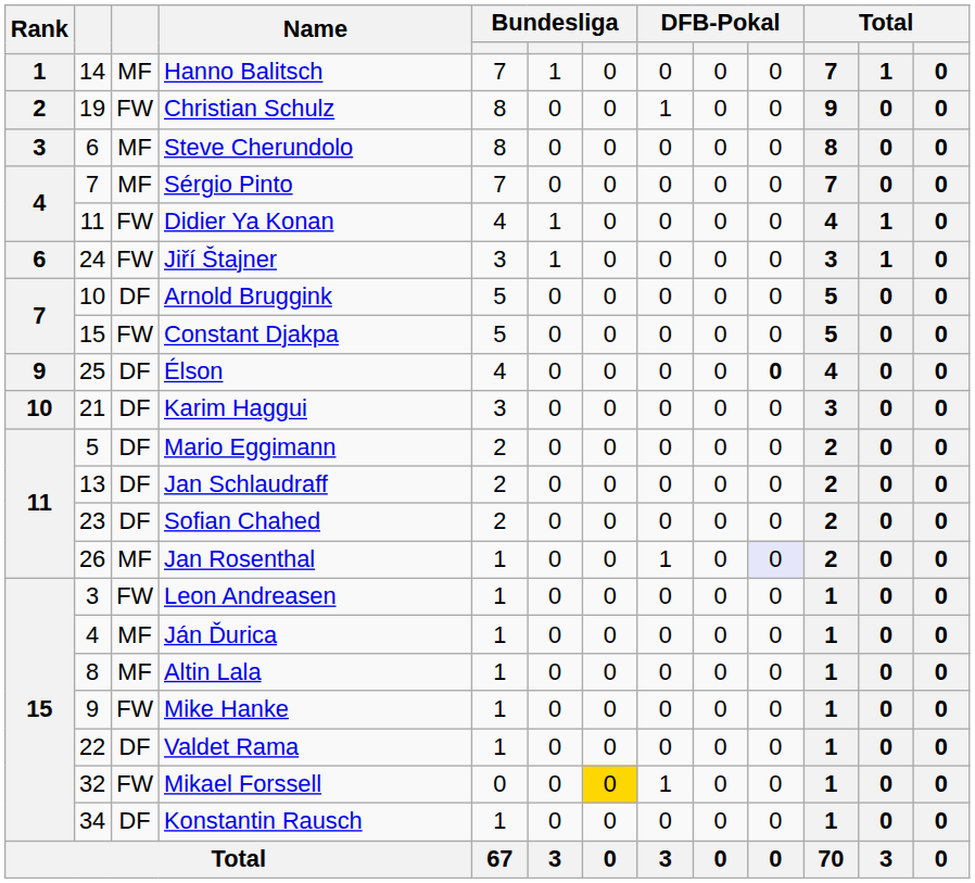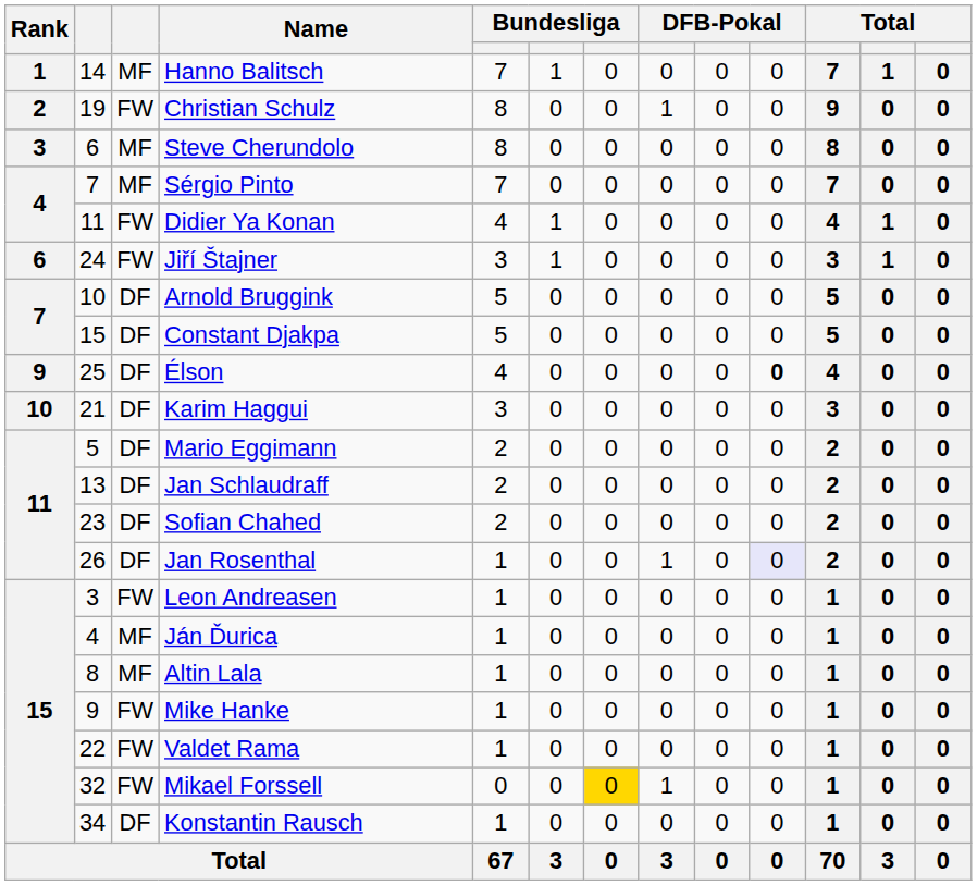 <table class="wikitable" style="text-align:center;">
 <tr>
 <th rowspan="2">Rank</th>
 <th rowspan="2"></th>
 <th rowspan="2"></th>
 <th rowspan="2" width=205>Name</th>
 <th colspan="3" width=90>Bundesliga</th>
 <th colspan="3" width=90>DFB-Pokal</th>
 <th colspan="3" width=90>Total</th>
 </tr>
 <tr>
 <th width=30></th>
 <th width=30></th>
 <th width=30></th>
 <th width=30></th>
 <th width=30></th>
 <th width=30></th>
 <th width=30></th>
 <th width=30></th>
 <th width=30></th>
 </tr>
 <tr>
 <th>1</th>
 <td>14</td>
 <td>MF</td>
 <td align="left"> <a href='#'>Hanno Balitsch</a></td>
 <td>7</td>
 <td>1</td>
 <td>0</td>
 <td>0</td>
 <td>0</td>
 <td>0</td>
 <th>7</th>
 <th>1</th>
 <th>0</th>
 </tr>
 <tr>
 <th>2</th>
 <td>19</td>
 <td>FW</td>
 <td align="left"> <a href='#'>Christian Schulz</a></td>
 <td>8</td>
 <td>0</td>
 <td>0</td>
 <td>1</td>
 <td>0</td>
 <td>0</td>
 <th>9</th>
 <th>0</th>
 <th>0</th>
 </tr>
 <tr>
 <th>3</th>
 <td>6</td>
 <td>MF</td>
 <td align="left"> <a href='#'>Steve Cherundolo</a></td>
 <td>8</td>
 <td>0</td>
 <td>0</td>
 <td>0</td>
 <td>0</td>
 <td>0</td>
 <th>8</th>
 <th>0</th>
 <th>0</th>
 </tr>
 <tr>
 <th rowspan=2>4</th>
 <td>7</td>
 <td>MF</td>
 <td align="left"> <a href='#'>Sérgio Pinto</a></td>
 <td>7</td>
 <td>0</td>
 <td>0</td>
 <td>0</td>
 <td>0</td>
 <td>0</td>
 <th>7</th>
 <th>0</th>
 <th>0</th>
 </tr>
 <tr>
 <td>11</td>
 <td>FW</td>
 <td align="left"> <a href='#'>Didier Ya Konan</a></td>
 <td>4</td>
 <td>1</td>
 <td>0</td>
 <td>0</td>
 <td>0</td>
 <td>0</td>
 <th>4</th>
 <th>1</th>
 <th>0</th>
 </tr>
 <tr>
 <th>6</th>
 <td>24</td>
 <td>FW</td>
 <td align="left"> <a href='#'>Jiří Štajner</a></td>
 <td>3</td>
 <td>1</td>
 <td>0</td>
 <td>0</td>
 <td>0</td>
 <td>0</td>
 <th>3</th>
 <th>1</th>
 <th>0</th>
 </tr>
 <tr>
 <th rowspan=2>7</th>
 <td>10</td>
 <td>DF</td>
 <td align="left"> <a href='#'>Arnold Bruggink</a></td>
 <td>5</td>
 <td>0</td>
 <td>0</td>
 <td>0</td>
 <td>0</td>
 <td>0</td>
 <th>5</th>
 <th>0</th>
 <th>0</th>
 </tr>
 <tr>
 <td>15</td>
-<td>FW</td>
+<td>DF</td>
 <td align="left"> <a href='#'>Constant Djakpa</a></td>
 <td>5</td>
 <td>0</td>
 <td>0</td>
 <td>0</td>
 <td>0</td>
 <td>0</td>
 <th>5</th>
 <th>0</th>
 <th>0</th>
 </tr>
 <tr>
 <th>9</th>
 <td>25</td>
 <td>DF</td>
 <td align="left"> <a href='#'>Élson</a></td>
 <td>4</td>
 <td>0</td>
 <td>0</td>
 <td>0</td>
 <td>0</td>
 <td><strong>0</strong></td>
 <th>4</th>
 <th>0</th>
 <th>0</th>
 </tr>
 <tr>
 <th>10</th>
 <td>21</td>
 <td>DF</td>
 <td align="left"> <a href='#'>Karim Haggui</a></td>
 <td>3</td>
 <td>0</td>
 <td>0</td>
 <td>0</td>
 <td>0</td>
 <td>0</td>
 <th>3</th>
 <th>0</th>
 <th>0</th>
 </tr>
 <tr>
 <th rowspan=4>11</th>
 <td>5</td>
 <td>DF</td>
 <td align="left"> <a href='#'>Mario Eggimann</a></td>
 <td>2</td>
 <td>0</td>
 <td>0</td>
 <td>0</td>
 <td>0</td>
 <td>0</td>
 <th>2</th>
 <th>0</th>
 <th>0</th>
 </tr>
 <tr>
 <td>13</td>
 <td>DF</td>
 <td align="left"> <a href='#'>Jan Schlaudraff</a></td>
 <td>2</td>
 <td>0</td>
 <td>0</td>
 <td>0</td>
 <td>0</td>
 <td>0</td>
 <th>2</th>
 <th>0</th>
 <th>0</th>
 </tr>
 <tr>
 <td>23</td>
 <td>DF</td>
 <td align="left"> <a href='#'>Sofian Chahed</a></td>
 <td>2</td>
 <td>0</td>
 <td>0</td>
 <td>0</td>
 <td>0</td>
 <td>0</td>
 <th>2</th>
 <th>0</th>
 <th>0</th>
 </tr>
 <tr>
 <td>26</td>
-<td>MF</td>
+<td>DF</td>
 <td align="left"> <a href='#'>Jan Rosenthal</a></td>
 <td>1</td>
 <td>0</td>
 <td>0</td>
 <td>1</td>
 <td>0</td>
 <td style="background: lavender;">0</td>
 <th>2</th>
 <th>0</th>
 <th>0</th>
 </tr>
 <tr>
 <th rowspan=7>15</th>
 <td>3</td>
 <td>FW</td>
 <td align="left"> <a href='#'>Leon Andreasen</a></td>
 <td>1</td>
 <td>0</td>
 <td>0</td>
 <td>0</td>
 <td>0</td>
 <td>0</td>
 <th>1</th>
 <th>0</th>
 <th>0</th>
 </tr>
 <tr>
 <td>4</td>
 <td>MF</td>
 <td align="left"> <a href='#'>Ján Ďurica</a></td>
 <td>1</td>
 <td>0</td>
 <td>0</td>
 <td>0</td>
 <td>0</td>
 <td>0</td>
 <th>1</th>
 <th>0</th>
 <th>0</th>
 </tr>
 <tr>
 <td>8</td>
 <td>MF</td>
 <td align="left"> <a href='#'>Altin Lala</a></td>
 <td>1</td>
 <td>0</td>
 <td>0</td>
 <td>0</td>
 <td>0</td>
 <td>0</td>
 <th>1</th>
 <th>0</th>
 <th>0</th>
 </tr>
 <tr>
 <td>9</td>
 <td>FW</td>
 <td align="left"> <a href='#'>Mike Hanke</a></td>
 <td>1</td>
 <td>0</td>
 <td>0</td>
 <td>0</td>
 <td>0</td>
 <td>0</td>
 <th>1</th>
 <th>0</th>
 <th>0</th>
 </tr>
 <tr>
 <td>22</td>
-<td>DF</td>
+<td>FW</td>
 <td align="left"> <a href='#'>Valdet Rama</a></td>
 <td>1</td>
 <td>0</td>
 <td>0</td>
 <td>0</td>
 <td>0</td>
 <td>0</td>
 <th>1</th>
 <th>0</th>
 <th>0</th>
 </tr>
 <tr>
 <td>32</td>
 <td>FW</td>
 <td align="left"> <a href='#'>Mikael Forssell</a></td>
 <td>0</td>
 <td>0</td>
 <td style="background: gold;">0</td>
 <td>1</td>
 <td>0</td>
 <td>0</td>
 <th>1</th>
 <th>0</th>
 <th>0</th>
 </tr>
 <tr>
 <td>34</td>
 <td>DF</td>
 <td align="left"> <a href='#'>Konstantin Rausch</a></td>
 <td>1</td>
 <td>0</td>
 <td>0</td>
 <td>0</td>
 <td>0</td>
 <td>0</td>
 <th>1</th>
 <th>0</th>
 <th>0</th>
 </tr>
 <tr>
 <th colspan="4">Total</th>
 <th>67</th>
 <th>3</th>
 <th>0</th>
 <th>3</th>
 <th>0</th>
 <th>0</th>
 <th>70</th>
 <th>3</th>
 <th>0</th>
 </tr>
 </table>
